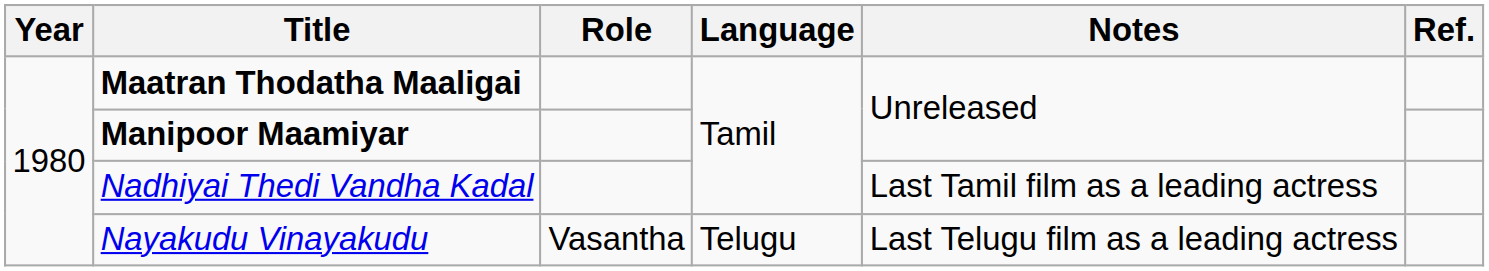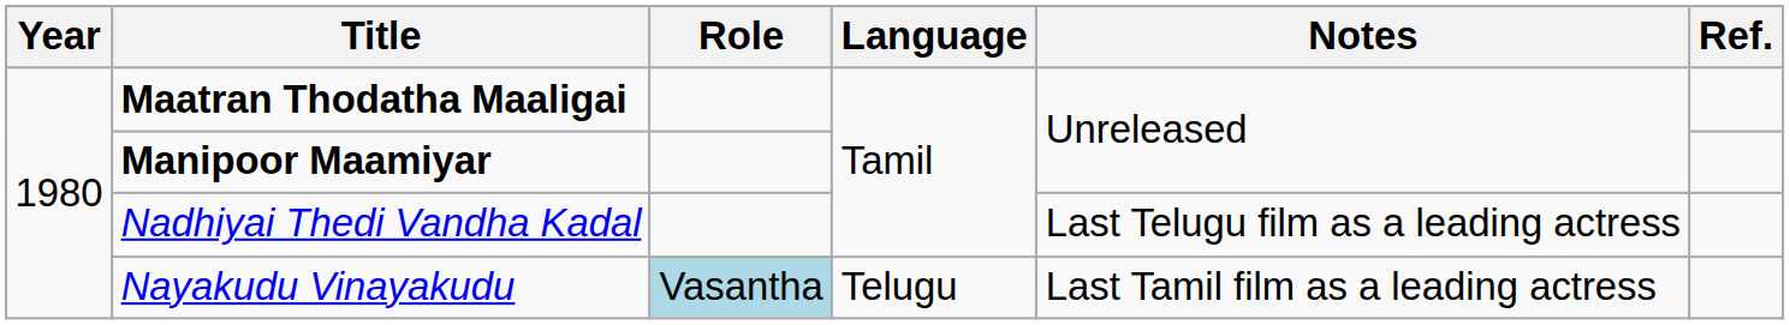 <table class="wikitable sortable">
 <tr>
 <th>Year</th>
 <th>Title</th>
 <th>Role</th>
 <th>Language</th>
 <th>Notes</th>
 <th>Ref.</th>
 </tr>
 <tr>
 <td rowspan=4>1980</td>
 <td><strong>Maatran Thodatha Maaligai</strong></td>
 <td></td>
 <td rowspan=3>Tamil</td>
 <td rowspan=2>Unreleased</td>
 </tr>
 <tr>
 <td><strong>Manipoor Maamiyar</strong></td>
 <td></td>
 <td></td>
 </tr>
 <tr>
 <td><em><a href='#'>Nadhiyai Thedi Vandha Kadal</a></em></td>
 <td></td>
-<td>Last Tamil film as a leading actress</td>
+<td>Last Telugu film as a leading actress</td>
 <td></td>
 </tr>
 <tr>
 <td><em><a href='#'>Nayakudu Vinayakudu</a></em></td>
-<td>Vasantha</td>
+<td style="background: lightblue;">Vasantha</td>
 <td>Telugu</td>
-<td>Last Telugu film as a leading actress</td>
+<td>Last Tamil film as a leading actress</td>
 <td></td>
 </tr>
 </table>
